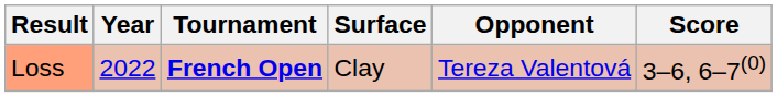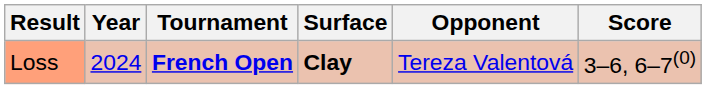 <table class="wikitable">
 <tr>
 <th>Result</th>
 <th>Year</th>
 <th>Tournament</th>
 <th>Surface</th>
 <th>Opponent</th>
 <th>Score</th>
 </tr>
 <tr bgcolor=EBC2AF>
 <td style="background:#ffa07a;">Loss</td>
-<td><a href='#'>2022</a></td>
+<td><a href='#'>2024</a></td>
 <td><strong><a href='#'>French Open</a></strong></td>
-<td>Clay</td>
+<td><strong>Clay</strong></td>
 <td> <a href='#'>Tereza Valentová</a></td>
 <td>3–6, 6–7<sup>(0)</sup></td>
 </tr>
 </table>
